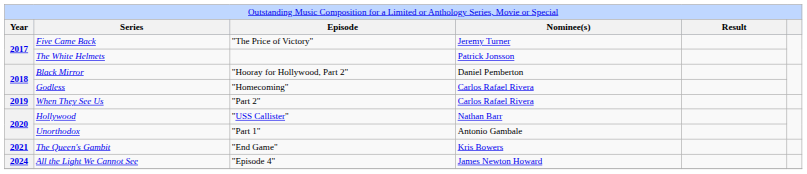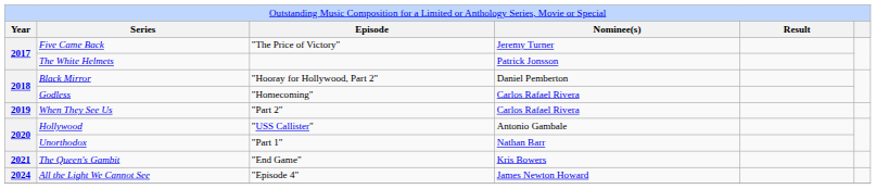 <table class="wikitable plainrowheaders" style="font-size: 90%" width=80%>
 <tr ---- bgcolor="#bfd7ff">
 <td colspan=6 align=center><a href='#'>Outstanding Music Composition for a Limited or Anthology Series, Movie or Special</a></td>
 </tr>
 <tr ---- bgcolor="#bfd7ff">
 <th scope="col" style="width:1%;">Year</th>
 <th scope="col" style="width:13%;">Series</th>
 <th scope="col" style="width:15%;">Episode</th>
 <th scope="col" style="width:15%;">Nominee(s)</th>
 <th scope="col" style="width:7%;">Result</th>
 <th scope="col" style="width:1%;"></th>
 </tr>
 <tr>
 <th scope=row rowspan="2"><a href='#'>2017</a></th>
 <td><em><a href='#'>Five Came Back</a></em></td>
 <td>"The Price of Victory"</td>
 <td><a href='#'>Jeremy Turner</a></td>
 <td></td>
 <td rowspan="2"></td>
 </tr>
 <tr>
 <td><em><a href='#'>The White Helmets</a></em></td>
 <td></td>
 <td><a href='#'>Patrick Jonsson</a></td>
 <td></td>
 </tr>
 <tr>
 <th scope=row rowspan="2"><a href='#'>2018</a></th>
 <td><em><a href='#'>Black Mirror</a></em></td>
 <td>"Hooray for Hollywood, Part 2"</td>
 <td>Daniel Pemberton</td>
 <td></td>
 <td rowspan="2"></td>
 </tr>
 <tr>
 <td><em><a href='#'>Godless</a></em></td>
 <td>"Homecoming"</td>
 <td><a href='#'>Carlos Rafael Rivera</a></td>
 <td></td>
 </tr>
 <tr>
 <th scope=row><a href='#'>2019</a></th>
 <td><em><a href='#'>When They See Us</a></em></td>
 <td>"Part 2"</td>
 <td><a href='#'>Carlos Rafael Rivera</a></td>
 <td></td>
 <td></td>
 </tr>
 <tr>
 <th scope=row rowspan="2"><a href='#'>2020</a></th>
 <td><em><a href='#'>Hollywood</a></em></td>
 <td>"<a href='#'>USS Callister</a>"</td>
-<td><a href='#'>Nathan Barr</a></td>
+<td>Antonio Gambale</td>
 <td></td>
 <td rowspan="2"></td>
 </tr>
 <tr>
 <td><em><a href='#'>Unorthodox</a></em></td>
 <td>"Part 1"</td>
-<td>Antonio Gambale</td>
+<td><a href='#'>Nathan Barr</a></td>
 <td></td>
 </tr>
 <tr>
 <th scope=row><a href='#'>2021</a></th>
 <td><em><a href='#'>The Queen's Gambit</a></em></td>
 <td>"End Game"</td>
 <td><a href='#'>Kris Bowers</a></td>
 <td></td>
 <td></td>
 </tr>
 <tr>
 <th scope=row><a href='#'>2024</a></th>
 <td><em><a href='#'>All the Light We Cannot See</a></em></td>
 <td>"Episode 4"</td>
 <td><a href='#'>James Newton Howard</a></td>
 <td></td>
 <td></td>
 </tr>
 <tr>
 </tr>
 </table>
